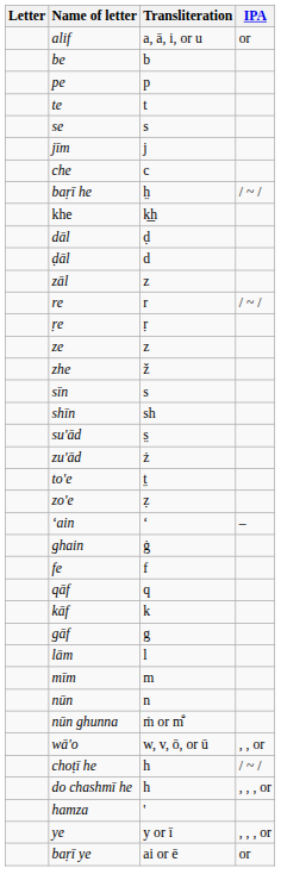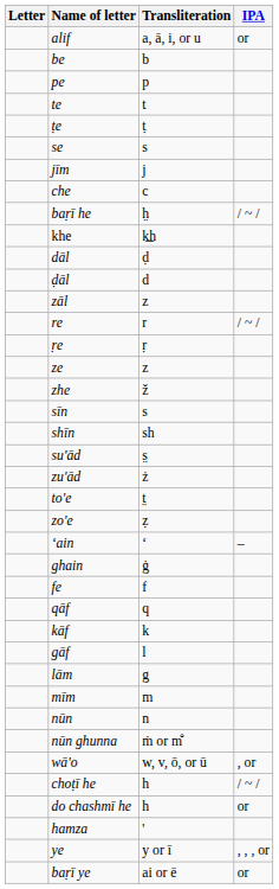 <table class="wikitable">
 <tr>
 <th>Letter</th>
 <th>Name of letter</th>
 <th>Transliteration</th>
 <th><a href='#'>IPA</a></th>
 </tr>
 <tr>
 <td></td>
 <td><em>alif</em></td>
 <td>a, ā, i, or u</td>
 <td> or </td>
 </tr>
 <tr>
 <td></td>
 <td><em>be</em></td>
 <td>b</td>
 <td></td>
 </tr>
 <tr>
 <td></td>
 <td><em>pe</em></td>
 <td>p</td>
 <td></td>
 </tr>
 <tr>
 <td></td>
 <td><em>te</em></td>
 <td>t</td>
+<td></td>
+</tr>
+<tr>
+<td></td>
+<td><em>ṭe</em></td>
+<td>ṭ</td>
 <td></td>
 </tr>
 <tr>
 <td></td>
 <td><em>se</em></td>
 <td>s</td>
 <td></td>
 </tr>
 <tr>
 <td></td>
 <td><em>jīm</em></td>
 <td>j</td>
 <td></td>
 </tr>
 <tr>
 <td></td>
 <td><em>che</em></td>
 <td>c</td>
 <td></td>
 </tr>
 <tr>
 <td></td>
 <td><em>baṛī he</em></td>
 <td>h̤</td>
 <td>/ ~ /</td>
 </tr>
 <tr>
 <td></td>
 <td>khe</td>
 <td>k͟h</td>
 <td></td>
 </tr>
 <tr>
 <td></td>
 <td><em>dāl</em></td>
 <td>ḍ</td>
 <td></td>
 </tr>
 <tr>
 <td></td>
 <td><em>ḍāl</em></td>
 <td>d</td>
 <td></td>
 </tr>
 <tr>
 <td></td>
 <td><em>zāl</em></td>
 <td>z</td>
 <td></td>
 </tr>
 <tr>
 <td></td>
 <td><em>re</em></td>
 <td>r</td>
 <td>/ ~ /</td>
 </tr>
 <tr>
 <td></td>
 <td><em>ṛe</em></td>
 <td>ṛ</td>
 <td></td>
 </tr>
 <tr>
 <td></td>
 <td><em>ze</em></td>
 <td>z</td>
 <td></td>
 </tr>
 <tr>
 <td></td>
 <td><em>zhe</em></td>
 <td>ž</td>
 <td></td>
 </tr>
 <tr>
 <td></td>
 <td><em>sīn</em></td>
 <td>s</td>
 <td></td>
 </tr>
 <tr>
 <td></td>
 <td><em>shīn</em></td>
 <td>sh</td>
 <td></td>
 </tr>
 <tr>
 <td></td>
 <td><em>su'ād</em></td>
 <td>s̤</td>
 <td></td>
 </tr>
 <tr>
 <td></td>
 <td><em>zu'ād</em></td>
 <td>ż</td>
 <td></td>
 </tr>
 <tr>
 <td></td>
 <td><em>to'e</em></td>
 <td>t̤</td>
 <td></td>
 </tr>
 <tr>
 <td></td>
 <td><em>zo'e</em></td>
 <td>ẓ</td>
 <td></td>
 </tr>
 <tr>
 <td></td>
 <td><em>‘ain</em></td>
 <td>‘</td>
 <td>–</td>
 </tr>
 <tr>
 <td></td>
 <td><em>ghain</em></td>
 <td>ġ</td>
 <td></td>
 </tr>
 <tr>
 <td></td>
 <td><em>fe</em></td>
 <td>f</td>
 <td></td>
 </tr>
 <tr>
 <td></td>
 <td><em>qāf</em></td>
 <td>q</td>
 <td></td>
 </tr>
 <tr>
 <td></td>
 <td><em>kāf</em></td>
 <td>k</td>
 <td></td>
 </tr>
 <tr>
 <td></td>
 <td><em>gāf</em></td>
-<td>g</td>
+<td>l</td>
 <td></td>
 </tr>
 <tr>
 <td></td>
 <td><em>lām</em></td>
-<td>l</td>
+<td>g</td>
 <td></td>
 </tr>
 <tr>
 <td></td>
 <td><em>mīm</em></td>
 <td>m</td>
 <td></td>
 </tr>
 <tr>
 <td></td>
 <td><em>nūn</em></td>
 <td>n</td>
 <td></td>
 </tr>
 <tr>
 <td></td>
 <td><em>nūn ghunna</em></td>
 <td>ṁ or m̐</td>
 <td></td>
 </tr>
 <tr>
 <td></td>
 <td><em>wā'o</em></td>
 <td>w, v, ō, or ū</td>
-<td>, ,  or </td>
+<td>, or </td>
 </tr>
 <tr>
 <td></td>
 <td><em>choṭī he</em></td>
 <td>h</td>
 <td>/ ~ /</td>
 </tr>
 <tr>
 <td></td>
 <td><em>do chashmī he</em></td>
 <td>h</td>
-<td>, , , or </td>
+<td> or </td>
 </tr>
 <tr>
 <td></td>
 <td><em>hamza</em></td>
 <td>'</td>
 <td></td>
 </tr>
 <tr>
 <td></td>
 <td><em>ye</em></td>
 <td>y or ī</td>
 <td>, , , or </td>
 </tr>
 <tr>
 <td></td>
 <td><em>baṛī ye</em></td>
 <td>ai or ē</td>
 <td> or </td>
 </tr>
 </table>
